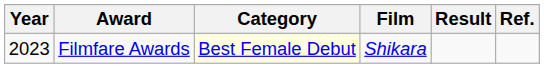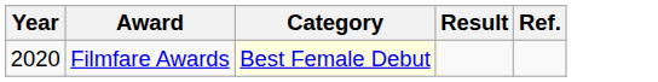 <table class="wikitable">
 <tr>
 <th>Year</th>
 <th>Award</th>
 <th>Category</th>
-<th>Film</th>
 <th>Result</th>
 <th>Ref.</th>
 </tr>
 <tr>
-<td>2023</td>
+<td>2020</td>
 <td><a href='#'>Filmfare Awards</a></td>
 <td style="background: lightyellow;"><a href='#'>Best Female Debut</a></td>
-<td><em><a href='#'>Shikara</a></em></td>
 <td></td>
 <td></td>
 </tr>
 </table>
